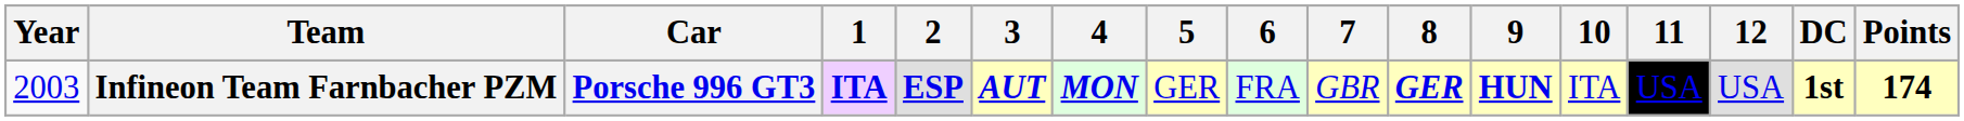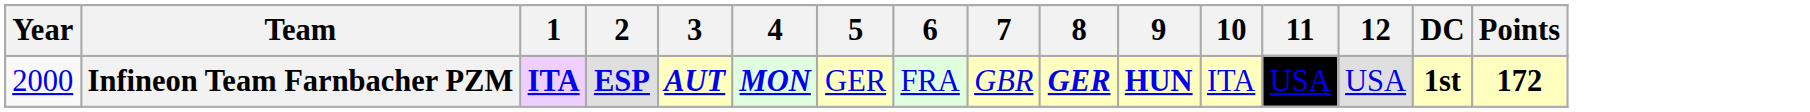 <table class="wikitable" style="text-align:center; font-size:90%">
 <tr>
 <th>Year</th>
 <th>Team</th>
-<th>Car</th>
 <th>1</th>
 <th>2</th>
 <th>3</th>
 <th>4</th>
 <th>5</th>
 <th>6</th>
 <th>7</th>
 <th>8</th>
 <th>9</th>
 <th>10</th>
 <th>11</th>
 <th>12</th>
 <th>DC</th>
 <th>Points</th>
 </tr>
 <tr>
-<td><a href='#'>2003</a></td>
+<td><a href='#'>2000</a></td>
 <th>Infineon Team Farnbacher PZM</th>
-<th><a href='#'>Porsche 996 GT3</a></th>
 <td style="background:#EFCFFF;"><strong><a href='#'>ITA</a></strong><br></td>
 <td style="background:#DFDFDF;"><strong><a href='#'>ESP</a><br></strong></td>
 <td style="background:#FFFFBF;"><strong><em><a href='#'>AUT</a></em></strong><br></td>
 <td style="background:#DFFFDF;"><strong><em><a href='#'>MON</a></em></strong><br></td>
 <td style="background:#FFFFBF;"><a href='#'>GER</a><br></td>
 <td style="background:#DFFFDF;"><a href='#'>FRA</a><br></td>
 <td style="background:#FFFFBF;"><em><a href='#'>GBR</a></em><br></td>
 <td style="background:#FFFFBF;"><strong><em><a href='#'>GER</a></em></strong><br></td>
 <td style="background:#FFFFBF;"><strong><a href='#'>HUN</a></strong><br></td>
 <td style="background:#FFFFBF;"><a href='#'>ITA</a><br></td>
 <td style="background:black; color:white;"><a href='#'><span>USA</span></a><br></td>
 <td style="background:#DFDFDF;"><a href='#'>USA</a><br></td>
 <td style="background:#FFFFBF;"><strong>1st</strong></td>
-<td style="background:#FFFFBF;"><strong>174</strong></td>
+<td style="background:#FFFFBF;"><strong>172</strong></td>
 </tr>
 </table>
